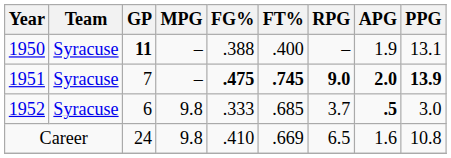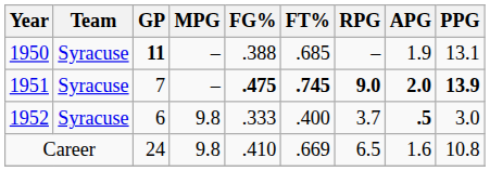 <table class="wikitable sortable" style="font-size:95%; text-align:right;">
 <tr>
 <th>Year</th>
 <th>Team</th>
 <th>GP</th>
 <th>MPG</th>
 <th>FG%</th>
 <th>FT%</th>
 <th>RPG</th>
 <th>APG</th>
 <th>PPG</th>
 </tr>
 <tr>
 <td style="text-align:left;"><a href='#'>1950</a></td>
 <td style="text-align:left;"><a href='#'>Syracuse</a></td>
 <td><strong>11</strong></td>
 <td>–</td>
 <td>.388</td>
-<td>.400</td>
+<td>.685</td>
 <td>–</td>
 <td>1.9</td>
 <td>13.1</td>
 </tr>
 <tr>
 <td style="text-align:left;"><a href='#'>1951</a></td>
 <td style="text-align:left;"><a href='#'>Syracuse</a></td>
 <td>7</td>
 <td>–</td>
 <td><strong>.475</strong></td>
 <td><strong>.745</strong></td>
 <td><strong>9.0</strong></td>
 <td><strong>2.0</strong></td>
 <td><strong>13.9</strong></td>
 </tr>
 <tr>
 <td style="text-align:left;"><a href='#'>1952</a></td>
 <td style="text-align:left;"><a href='#'>Syracuse</a></td>
 <td>6</td>
 <td>9.8</td>
 <td>.333</td>
-<td>.685</td>
+<td>.400</td>
 <td>3.7</td>
 <td><strong>.5</strong></td>
 <td>3.0</td>
 </tr>
 <tr class="sortbottom">
 <td style="text-align:center;" colspan="2">Career</td>
 <td>24</td>
 <td>9.8</td>
 <td>.410</td>
 <td>.669</td>
 <td>6.5</td>
 <td>1.6</td>
 <td>10.8</td>
 </tr>
 <tr>
 </tr>
 </table>
